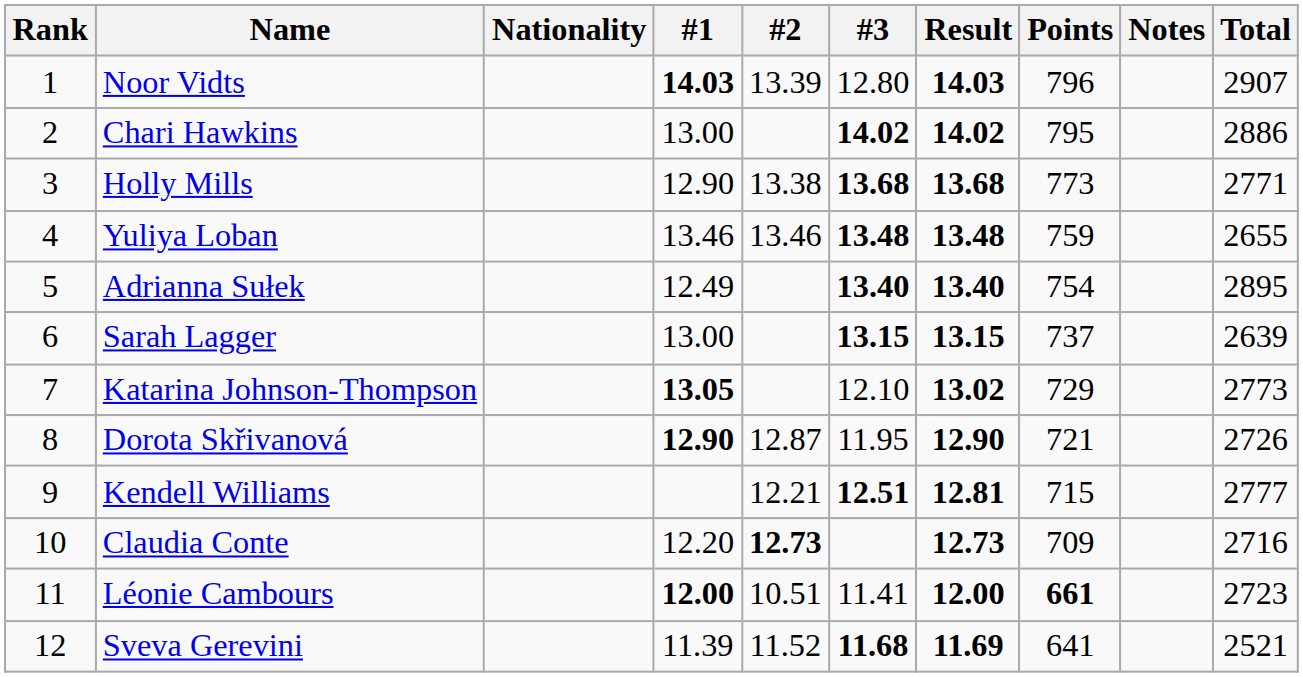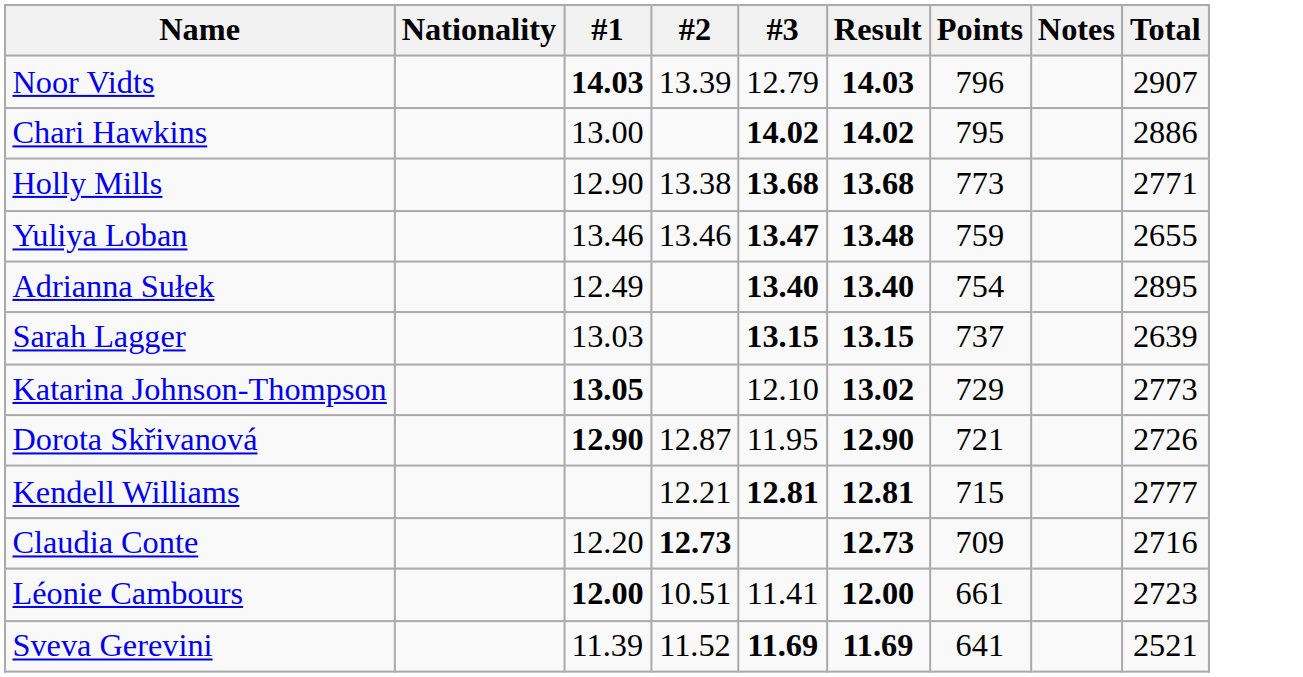 <table class="wikitable sortable" style="text-align:center">
 <tr>
-<th>Rank</th>
 <th>Name</th>
 <th>Nationality</th>
 <th>#1</th>
 <th>#2</th>
 <th>#3</th>
 <th>Result</th>
 <th>Points</th>
 <th>Notes</th>
 <th>Total</th>
 </tr>
 <tr>
-<td>1</td>
 <td align="left"><a href='#'>Noor Vidts</a></td>
 <td align=left></td>
 <td><strong>14.03</strong></td>
 <td>13.39</td>
-<td>12.80</td>
+<td>12.79</td>
 <td><strong>14.03</strong></td>
 <td>796</td>
 <td></td>
 <td>2907</td>
 </tr>
 <tr>
-<td>2</td>
 <td align="left"><a href='#'>Chari Hawkins</a></td>
 <td align=left></td>
 <td>13.00</td>
 <td></td>
 <td><strong>14.02</strong></td>
 <td><strong>14.02</strong></td>
 <td>795</td>
 <td></td>
 <td>2886</td>
 </tr>
 <tr>
-<td>3</td>
 <td align="left"><a href='#'>Holly Mills</a></td>
 <td align=left></td>
 <td>12.90</td>
 <td>13.38</td>
 <td><strong>13.68</strong></td>
 <td><strong>13.68</strong></td>
 <td>773</td>
 <td></td>
 <td>2771</td>
 </tr>
 <tr>
-<td>4</td>
 <td align="left"><a href='#'>Yuliya Loban</a></td>
 <td align=left></td>
 <td>13.46</td>
 <td>13.46</td>
-<td><strong>13.48</strong></td>
+<td><strong>13.47</strong></td>
 <td><strong>13.48</strong></td>
 <td>759</td>
 <td></td>
 <td>2655</td>
 </tr>
 <tr>
-<td>5</td>
 <td align="left"><a href='#'>Adrianna Sułek</a></td>
 <td align=left></td>
 <td>12.49</td>
 <td></td>
 <td><strong>13.40</strong></td>
 <td><strong>13.40</strong></td>
 <td>754</td>
 <td></td>
 <td>2895</td>
 </tr>
 <tr>
-<td>6</td>
 <td align="left"><a href='#'>Sarah Lagger</a></td>
 <td align=left></td>
-<td>13.00</td>
+<td>13.03</td>
 <td></td>
 <td><strong>13.15</strong></td>
 <td><strong>13.15</strong></td>
 <td>737</td>
 <td></td>
 <td>2639</td>
 </tr>
 <tr>
-<td>7</td>
 <td align="left"><a href='#'>Katarina Johnson-Thompson</a></td>
 <td align=left></td>
 <td><strong>13.05</strong></td>
 <td></td>
 <td>12.10</td>
 <td><strong>13.02</strong></td>
 <td>729</td>
 <td></td>
 <td>2773</td>
 </tr>
 <tr>
-<td>8</td>
 <td align="left"><a href='#'>Dorota Skřivanová</a></td>
 <td align=left></td>
 <td><strong>12.90</strong></td>
 <td>12.87</td>
 <td>11.95</td>
 <td><strong>12.90</strong></td>
 <td>721</td>
 <td></td>
 <td>2726</td>
 </tr>
 <tr>
-<td>9</td>
 <td align="left"><a href='#'>Kendell Williams</a></td>
 <td align=left></td>
 <td></td>
 <td>12.21</td>
-<td><strong>12.51</strong></td>
+<td><strong>12.81</strong></td>
 <td><strong>12.81</strong></td>
 <td>715</td>
 <td></td>
 <td>2777</td>
 </tr>
 <tr>
-<td>10</td>
 <td align="left"><a href='#'>Claudia Conte</a></td>
 <td align=left></td>
 <td>12.20</td>
 <td><strong>12.73</strong></td>
 <td></td>
 <td><strong>12.73</strong></td>
 <td>709</td>
 <td></td>
 <td>2716</td>
 </tr>
 <tr>
-<td>11</td>
 <td align="left"><a href='#'>Léonie Cambours</a></td>
 <td align=left></td>
 <td><strong>12.00</strong></td>
 <td>10.51</td>
 <td>11.41</td>
 <td><strong>12.00</strong></td>
-<td><strong>661</strong></td>
+<td>661</td>
 <td></td>
 <td>2723</td>
 </tr>
 <tr>
-<td>12</td>
 <td align="left"><a href='#'>Sveva Gerevini</a></td>
 <td align=left></td>
 <td>11.39</td>
 <td>11.52</td>
-<td><strong>11.68</strong></td>
+<td><strong>11.69</strong></td>
 <td><strong>11.69</strong></td>
 <td>641</td>
 <td></td>
 <td>2521</td>
 </tr>
 </table>
